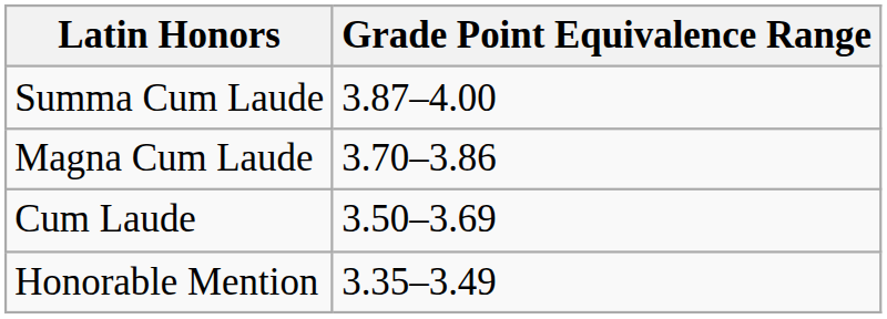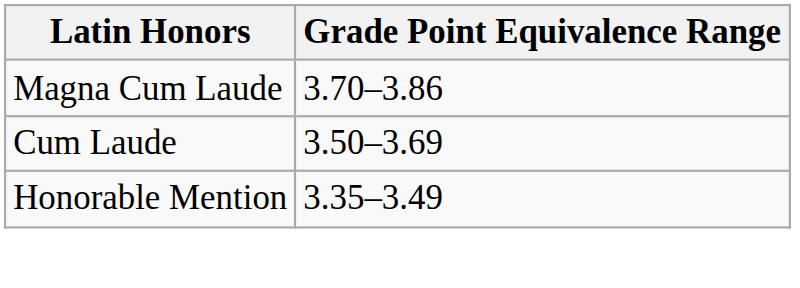 <table class="wikitable">
 <tr>
 <th>Latin Honors</th>
 <th>Grade Point Equivalence Range</th>
-</tr>
-<tr>
-<td>Summa Cum Laude</td>
-<td>3.87–4.00</td>
 </tr>
 <tr>
 <td>Magna Cum Laude</td>
 <td>3.70–3.86</td>
 </tr>
 <tr>
 <td>Cum Laude</td>
 <td>3.50–3.69</td>
 </tr>
 <tr>
 <td>Honorable Mention</td>
 <td>3.35–3.49</td>
 </tr>
 </table>
